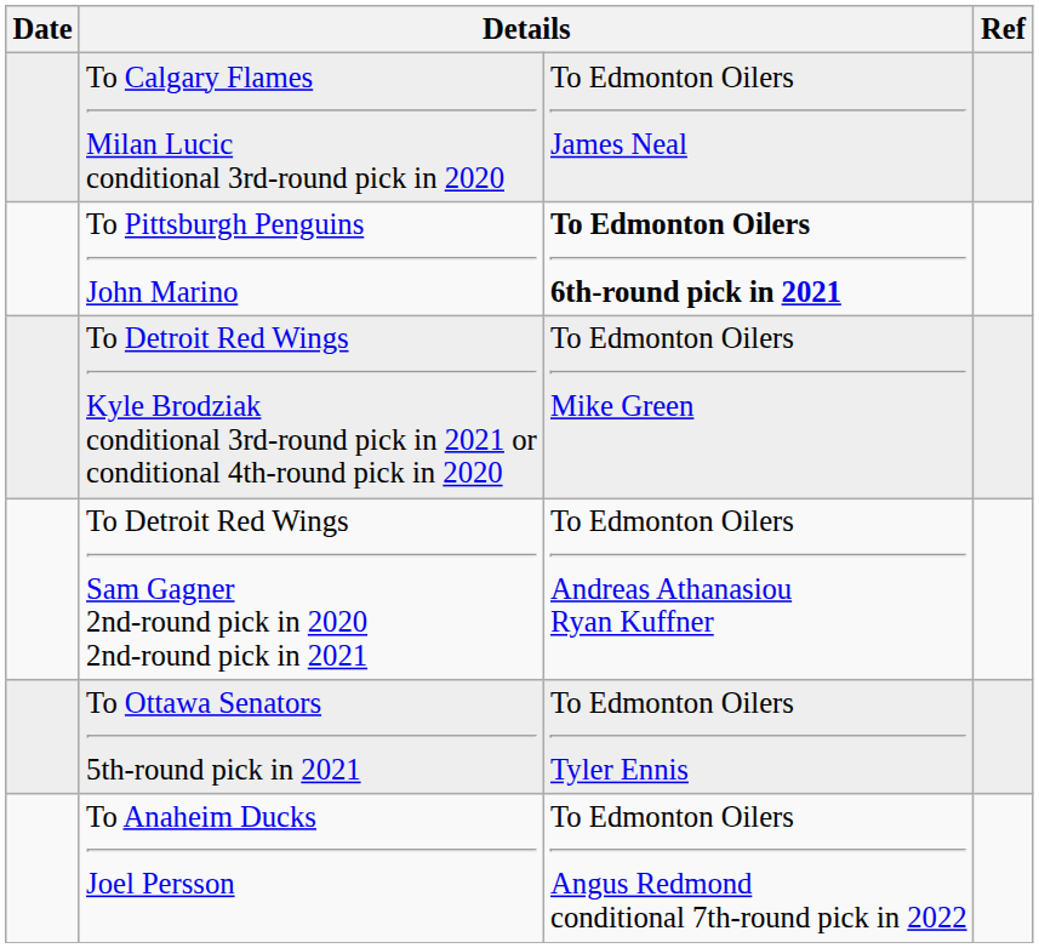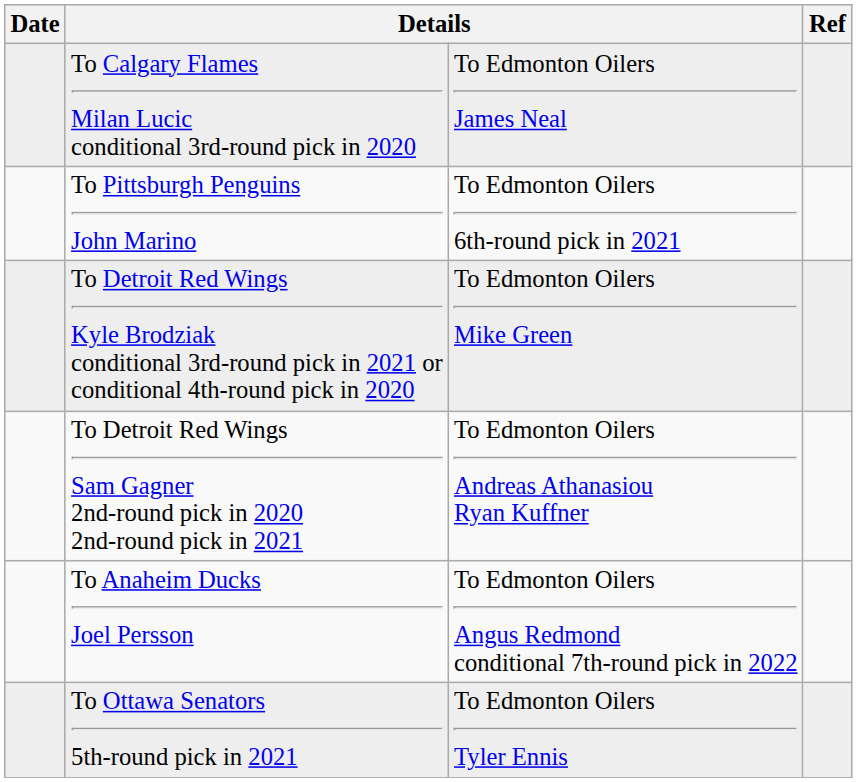 <table class="wikitable">
 <tr>
 <th>Date</th>
 <th colspan="2">Details</th>
 <th>Ref</th>
 </tr>
 <tr style="background:#eee;">
 <td></td>
 <td valign="top">To <a href='#'>Calgary Flames</a><hr><a href='#'>Milan Lucic</a><br>conditional 3rd-round pick in <a href='#'>2020</a></td>
 <td valign="top">To Edmonton Oilers<hr><a href='#'>James Neal</a></td>
 <td></td>
 </tr>
 <tr>
 <td></td>
 <td valign="top">To <a href='#'>Pittsburgh Penguins</a><hr><a href='#'>John Marino</a></td>
-<td valign="top"><strong>To Edmonton Oilers<hr>6th-round pick in <a href='#'>2021</a></strong></td>
+<td valign="top">To Edmonton Oilers<hr>6th-round pick in <a href='#'>2021</a></td>
 <td></td>
 </tr>
 <tr style="background:#eee;">
 <td></td>
 <td valign="top">To <a href='#'>Detroit Red Wings</a><hr><a href='#'>Kyle Brodziak</a><br>conditional 3rd-round pick in <a href='#'>2021</a> or<br>conditional 4th-round pick in <a href='#'>2020</a></td>
 <td valign="top">To Edmonton Oilers<hr><a href='#'>Mike Green</a></td>
 <td></td>
 </tr>
 <tr>
 <td></td>
 <td valign="top">To Detroit Red Wings<hr><a href='#'>Sam Gagner</a><br>2nd-round pick in <a href='#'>2020</a><br>2nd-round pick in <a href='#'>2021</a></td>
 <td valign="top">To Edmonton Oilers<hr><a href='#'>Andreas Athanasiou</a><br><a href='#'>Ryan Kuffner</a></td>
 <td></td>
 </tr>
+<tr>
+<td></td>
+<td valign="top">To <a href='#'>Anaheim Ducks</a><hr><a href='#'>Joel Persson</a></td>
+<td valign="top">To Edmonton Oilers<hr><a href='#'>Angus Redmond</a><br>conditional 7th-round pick in <a href='#'>2022</a></td>
+<td></td>
+</tr>
 <tr style="background:#eee;">
 <td></td>
 <td valign="top">To <a href='#'>Ottawa Senators</a><hr>5th-round pick in <a href='#'>2021</a></td>
 <td valign="top">To Edmonton Oilers<hr><a href='#'>Tyler Ennis</a></td>
 <td></td>
 </tr>
-<tr>
-<td></td>
-<td valign="top">To <a href='#'>Anaheim Ducks</a><hr><a href='#'>Joel Persson</a></td>
-<td valign="top">To Edmonton Oilers<hr><a href='#'>Angus Redmond</a><br>conditional 7th-round pick in <a href='#'>2022</a></td>
-<td></td>
-</tr>
 </table>
